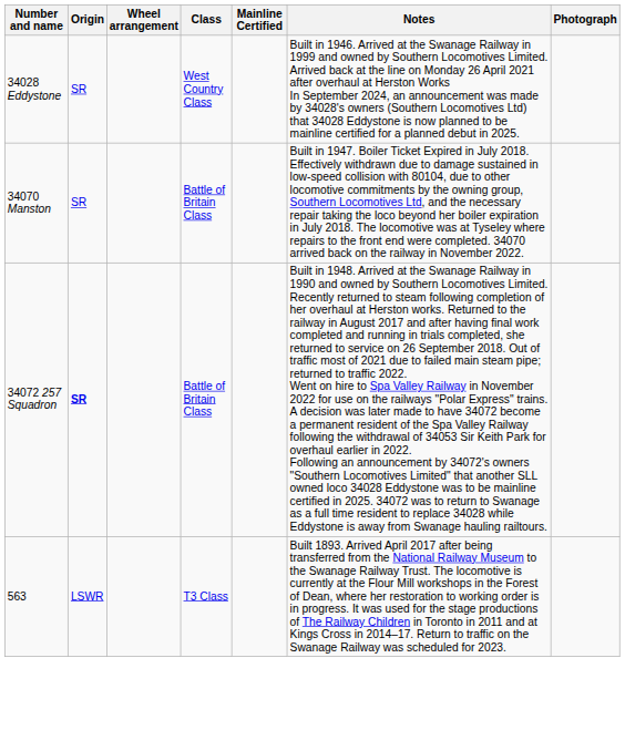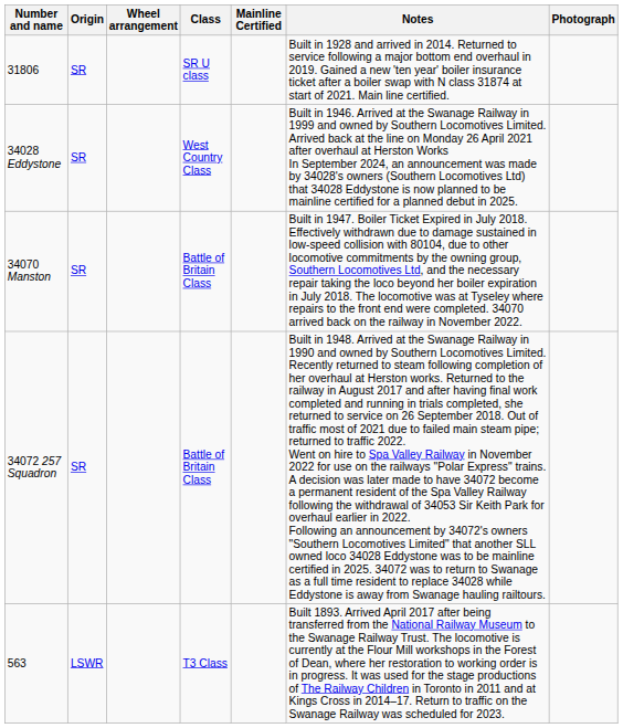 <table class="wikitable">
 <tr>
 <th>Number and name</th>
 <th>Origin</th>
 <th>Wheel<br>arrangement</th>
 <th>Class</th>
 <th>Mainline Certified</th>
 <th>Notes</th>
 <th>Photograph</th>
+</tr>
+<tr>
+<td>31806</td>
+<td><a href='#'>SR</a></td>
+<td></td>
+<td><a href='#'>SR U class</a></td>
+<td></td>
+<td>Built in 1928 and arrived in 2014. Returned to service following a major bottom end overhaul in 2019. Gained a new 'ten year' boiler insurance ticket after a boiler swap with N class 31874 at start of 2021. Main line certified.</td>
+<td></td>
 </tr>
 <tr>
 <td>34028 <em>Eddystone</em></td>
 <td><a href='#'>SR</a></td>
 <td></td>
 <td><a href='#'>West Country Class</a></td>
 <td></td>
 <td>Built in 1946. Arrived at the Swanage Railway in 1999 and owned by Southern Locomotives Limited. Arrived back at the line on Monday 26 April 2021 after overhaul at Herston Works <br>In September 2024, an announcement was made by 34028's owners (Southern Locomotives Ltd) that 34028 Eddystone is now planned to be mainline certified for a planned debut in 2025.</td>
 <td></td>
 </tr>
 <tr>
 <td>34070 <em>Manston</em></td>
 <td><a href='#'>SR</a></td>
 <td></td>
 <td><a href='#'>Battle of Britain Class</a></td>
 <td></td>
 <td>Built in 1947. Boiler Ticket Expired in July 2018. Effectively withdrawn due to damage sustained in low-speed collision with 80104, due to other locomotive commitments by the owning group, <a href='#'>Southern Locomotives Ltd</a>, and the necessary repair taking the loco beyond her boiler expiration in July 2018. The locomotive was at Tyseley where repairs to the front end were completed. 34070 arrived back on the railway in November 2022.</td>
 <td></td>
 </tr>
 <tr>
 <td>34072 <em>257 Squadron</em></td>
-<td><strong><a href='#'>SR</a></strong></td>
+<td><a href='#'>SR</a></td>
 <td></td>
 <td><a href='#'>Battle of Britain Class</a></td>
 <td></td>
 <td>Built in 1948. Arrived at the Swanage Railway in 1990 and owned by Southern Locomotives Limited. Recently returned to steam following completion of her overhaul at Herston works. Returned to the railway in August 2017 and after having final work completed and running in trials completed, she returned to service on 26 September 2018. Out of traffic most of 2021 due to failed main steam pipe; returned to traffic 2022.<br>Went on hire to <a href='#'>Spa Valley Railway</a> in November 2022 for use on the railways "Polar Express" trains. A decision was later made to have 34072 become a permanent resident of the Spa Valley Railway following the withdrawal of 34053 Sir Keith Park for overhaul earlier in 2022.<br>Following an announcement by 34072's owners "Southern Locomotives Limited" that another SLL owned loco 34028 Eddystone was to be mainline certified in 2025. 34072 was to return to Swanage as a full time resident to replace 34028 while Eddystone is away from Swanage hauling railtours.</td>
 <td></td>
 </tr>
 <tr>
 <td>563</td>
 <td><a href='#'>LSWR</a></td>
 <td></td>
 <td><a href='#'>T3 Class</a></td>
 <td></td>
 <td>Built 1893. Arrived April 2017 after being transferred from the <a href='#'>National Railway Museum</a> to the Swanage Railway Trust. The locomotive is currently at the Flour Mill workshops in the Forest of Dean, where her restoration to working order is in progress. It was used for the stage productions of <a href='#'>The Railway Children</a> in Toronto in 2011 and at Kings Cross in 2014–17. Return to traffic on the Swanage Railway was scheduled for 2023.</td>
 <td></td>
 </tr>
 </table>
